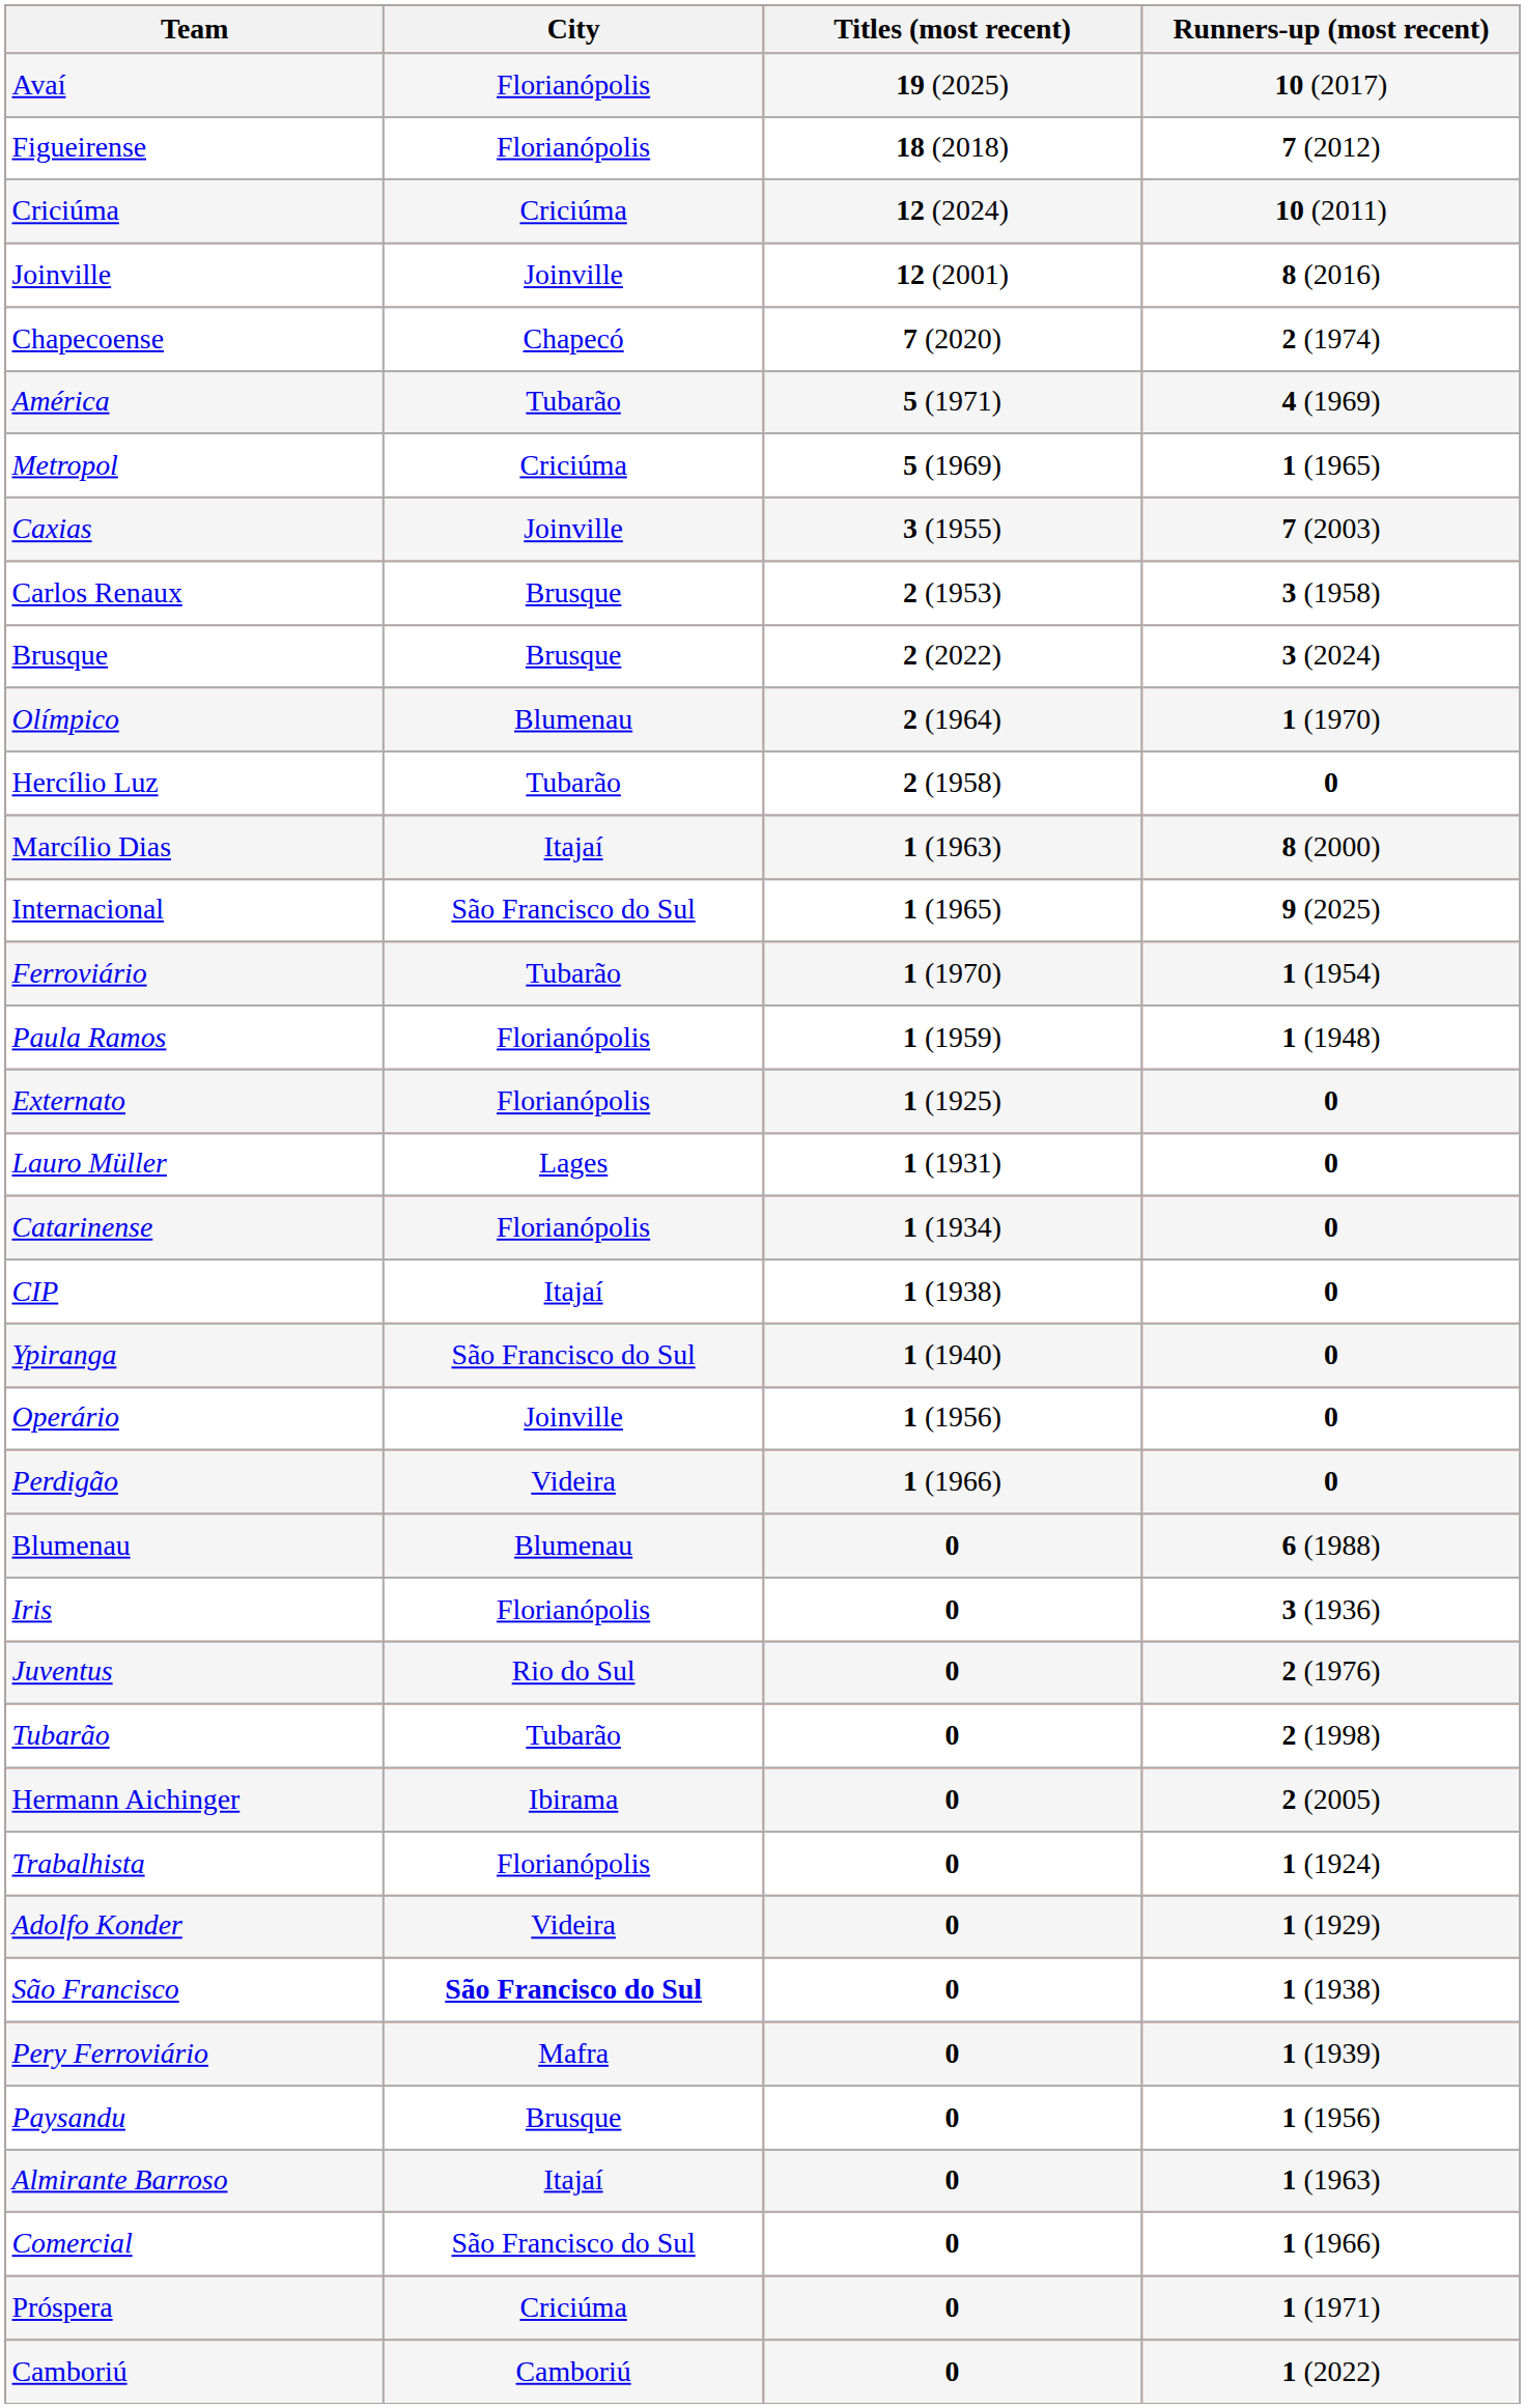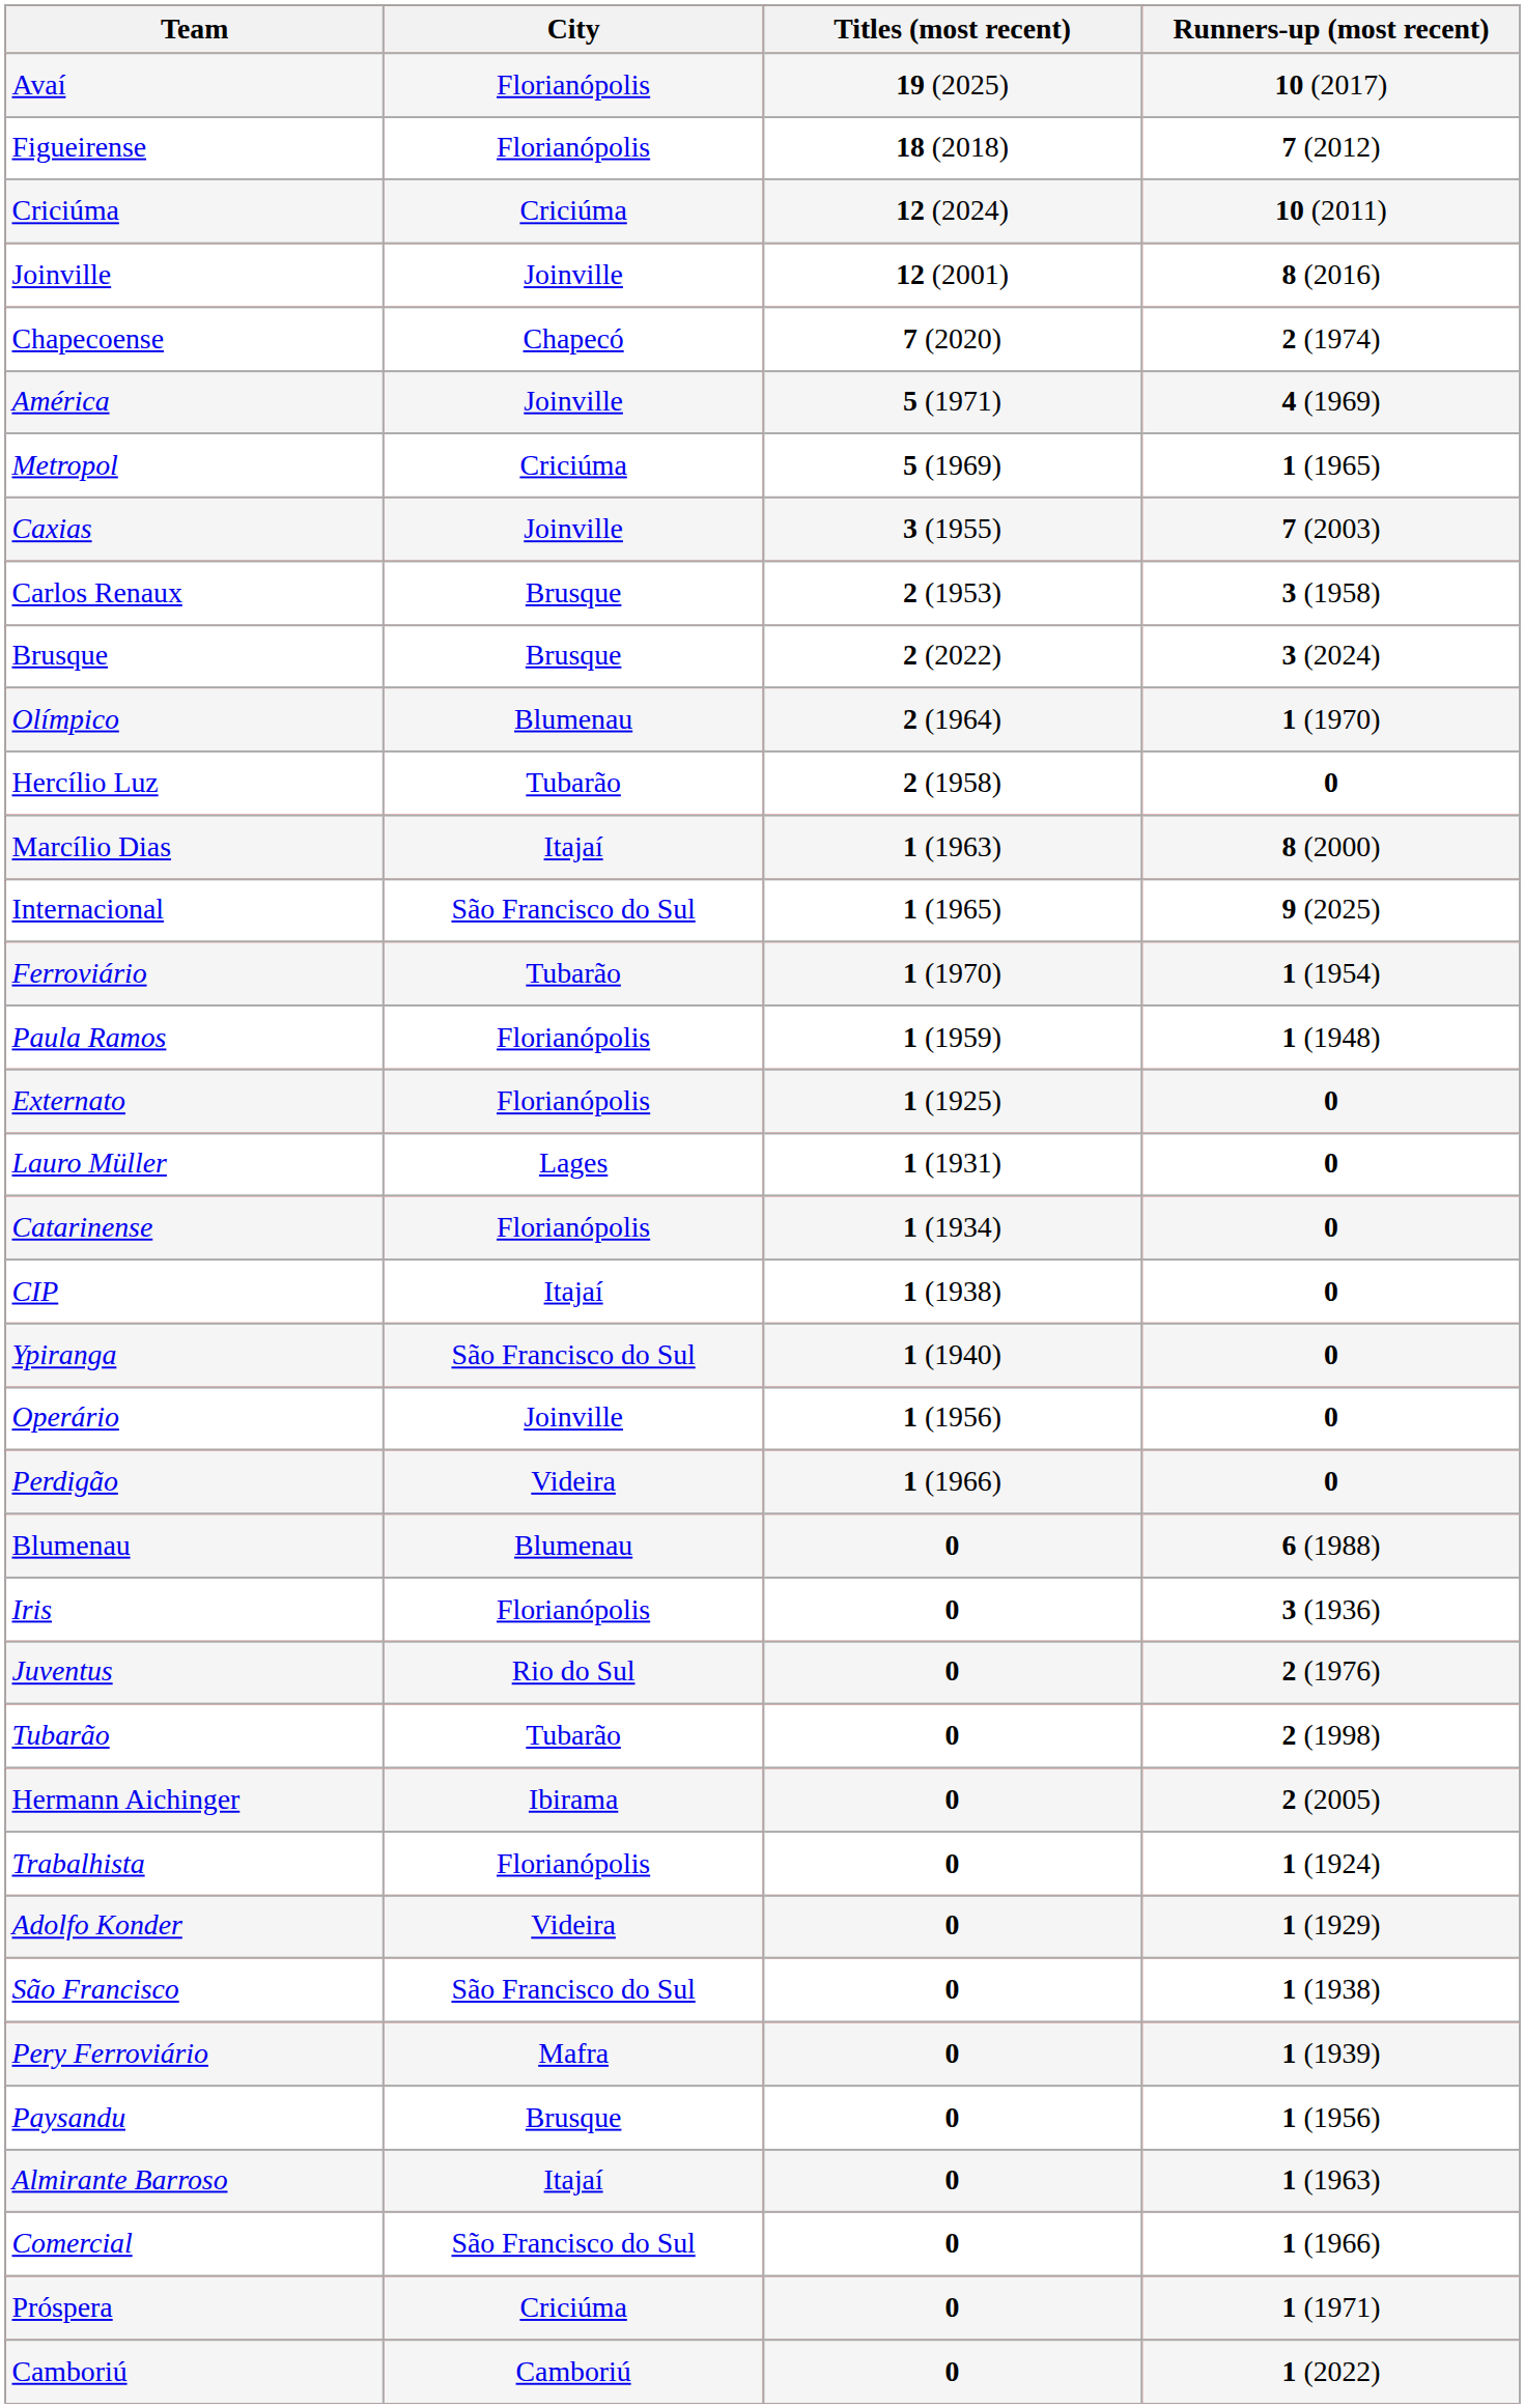 <table class="wikitable sortable" border=1 style="background: #ff0000; border-collapse:collapse align=center; font-size:90%;" cellpadding=3 cellspacing=1 width=60%>
 <tr>
 <th align="center" width=20%><span><strong>Team</strong></span></th>
 <th align="center" width=20%><span><strong>City</strong></span></th>
 <th align="center" width=20%><span><strong>Titles (most recent)</strong></span></th>
 <th align="center" width=20%><span><strong>Runners-up (most recent)</strong></span></th>
 </tr>
 <tr align="center" bgcolor="#f5f5f5">
 <td align="left" height="25px"><a href='#'>Avaí</a></td>
 <td><a href='#'>Florianópolis</a></td>
 <td align="center"><strong>19</strong>  (2025)</td>
 <td align="center"><strong>10</strong>  (2017)</td>
 </tr>
 <tr align=center bgcolor=#FFFFFF>
 <td align="left" height="25px"><a href='#'>Figueirense</a></td>
 <td><a href='#'>Florianópolis</a></td>
 <td align=center><strong>18</strong> (2018)</td>
 <td align=center><strong>7</strong> (2012)</td>
 </tr>
 <tr align=center bgcolor=#f5f5f5>
 <td align="left" height="25px"><a href='#'>Criciúma</a></td>
 <td><a href='#'>Criciúma</a></td>
 <td align=center><strong>12</strong> (2024)</td>
 <td align=center><strong>10</strong> (2011)</td>
 </tr>
 <tr align="center" bgcolor="#FFFFFF">
 <td align="left" height="25px"><a href='#'>Joinville</a></td>
 <td><a href='#'>Joinville</a></td>
 <td align="center"><strong>12</strong> (2001)</td>
 <td align="center"><strong>8</strong> (2016)</td>
 </tr>
 <tr align=center bgcolor=#FFFFFF>
 <td align="left" height="25px"><a href='#'>Chapecoense</a></td>
 <td><a href='#'>Chapecó</a></td>
 <td align=center><strong>7</strong> (2020)</td>
 <td align=center><strong>2</strong> (1974)</td>
 </tr>
 <tr align=center bgcolor=#f5f5f5>
 <td align="left" height="25px"><em><a href='#'>América</a></em></td>
-<td><a href='#'>Tubarão</a></td>
+<td><a href='#'>Joinville</a></td>
 <td align=center><strong>5</strong> (1971)</td>
 <td align=center><strong>4</strong> (1969)</td>
 </tr>
 <tr align=center bgcolor=#FFFFFF>
 <td align="left" height="25px"><em><a href='#'>Metropol</a></em></td>
 <td><a href='#'>Criciúma</a></td>
 <td align=center><strong>5</strong> (1969)</td>
 <td align=center><strong>1</strong> (1965)</td>
 </tr>
 <tr align=center bgcolor=#f5f5f5>
 <td align="left" height="25px"><em><a href='#'>Caxias</a></em></td>
 <td><a href='#'>Joinville</a></td>
 <td align=center><strong>3</strong> (1955)</td>
 <td align=center><strong>7</strong> (2003)</td>
 </tr>
 <tr align=center bgcolor=#FFFFFF>
 <td align="left" height="25px"><a href='#'>Carlos Renaux</a></td>
 <td><a href='#'>Brusque</a></td>
 <td align=center><strong>2</strong> (1953)</td>
 <td align=center><strong>3</strong> (1958)</td>
 </tr>
 <tr align=center bgcolor=#FFFFFF>
 <td align="left" height="25px"><a href='#'>Brusque</a></td>
 <td><a href='#'>Brusque</a></td>
 <td align=center><strong>2</strong> (2022)</td>
 <td align=center><strong>3</strong> (2024)</td>
 </tr>
 <tr align=center bgcolor=#f5f5f5>
 <td align="left" height="25px"><em><a href='#'>Olímpico</a></em></td>
 <td><a href='#'>Blumenau</a></td>
 <td align=center><strong>2</strong> (1964)</td>
 <td align=center><strong>1</strong> (1970)</td>
 </tr>
 <tr align=center bgcolor=#FFFFFF>
 <td align="left" height="25px"><a href='#'>Hercílio Luz</a></td>
 <td><a href='#'>Tubarão</a></td>
 <td align=center><strong>2</strong> (1958)</td>
 <td align=center><strong>0</strong></td>
 </tr>
 <tr align=center bgcolor=#f5f5f5>
 <td align="left" height="25px"><a href='#'>Marcílio Dias</a></td>
 <td><a href='#'>Itajaí</a></td>
 <td align=center><strong>1</strong> (1963)</td>
 <td align=center><strong>8</strong> (2000)</td>
 </tr>
 <tr align=center bgcolor=#FFFFFF>
 <td align="left" height="25px"><a href='#'>Internacional</a></td>
 <td><a href='#'>São Francisco do Sul</a></td>
 <td align=center><strong>1</strong> (1965)</td>
 <td align=center><strong>9</strong> (2025)</td>
 </tr>
 <tr align=center bgcolor=#f5f5f5>
 <td align="left" height="25px"><em><a href='#'>Ferroviário</a></em></td>
 <td><a href='#'>Tubarão</a></td>
 <td align=center><strong>1</strong> (1970)</td>
 <td align=center><strong>1</strong> (1954)</td>
 </tr>
 <tr align=center bgcolor=#FFFFFF>
 <td align="left" height="25px"><em><a href='#'>Paula Ramos</a></em></td>
 <td><a href='#'>Florianópolis</a></td>
 <td align=center><strong>1</strong> (1959)</td>
 <td align=center><strong>1</strong> (1948)</td>
 </tr>
 <tr align=center bgcolor=#f5f5f5>
 <td align="left" height="25px"><em><a href='#'>Externato</a></em></td>
 <td><a href='#'>Florianópolis</a></td>
 <td align=center><strong>1</strong> (1925)</td>
 <td align=center><strong>0</strong></td>
 </tr>
 <tr align=center bgcolor=#FFFFFF>
 <td align="left" height="25px"><em><a href='#'>Lauro Müller</a></em></td>
 <td><a href='#'>Lages</a></td>
 <td align=center><strong>1</strong> (1931)</td>
 <td align=center><strong>0</strong></td>
 </tr>
 <tr align=center bgcolor=#f5f5f5>
 <td align="left" height="25px"><em><a href='#'>Catarinense</a></em></td>
 <td><a href='#'>Florianópolis</a></td>
 <td align=center><strong>1</strong> (1934)</td>
 <td align=center><strong>0</strong></td>
 </tr>
 <tr align=center bgcolor=#FFFFFF>
 <td align="left" height="25px"><em><a href='#'>CIP</a></em></td>
 <td><a href='#'>Itajaí</a></td>
 <td align=center><strong>1</strong> (1938)</td>
 <td align=center><strong>0</strong></td>
 </tr>
 <tr align=center bgcolor=#f5f5f5>
 <td align="left" height="25px"><em><a href='#'>Ypiranga</a></em></td>
 <td><a href='#'>São Francisco do Sul</a></td>
 <td align=center><strong>1</strong> (1940)</td>
 <td align=center><strong>0</strong></td>
 </tr>
 <tr align=center bgcolor=#FFFFFF>
 <td align="left" height="25px"><em><a href='#'>Operário</a></em></td>
 <td><a href='#'>Joinville</a></td>
 <td align=center><strong>1</strong> (1956)</td>
 <td align=center><strong>0</strong></td>
 </tr>
 <tr align=center bgcolor=#f5f5f5>
 <td align="left" height="25px"><em><a href='#'>Perdigão</a></em></td>
 <td><a href='#'>Videira</a></td>
 <td align=center><strong>1</strong> (1966)</td>
 <td align=center><strong>0</strong></td>
 </tr>
 <tr align=center bgcolor=#f5f5f5>
 <td align="left" height="25px"><a href='#'>Blumenau</a></td>
 <td><a href='#'>Blumenau</a></td>
 <td align=center><strong>0</strong></td>
 <td align=center><strong>6</strong> (1988)</td>
 </tr>
 <tr align=center bgcolor=#FFFFFF>
 <td align="left" height="25px"><em><a href='#'>Iris</a></em></td>
 <td><a href='#'>Florianópolis</a></td>
 <td align=center><strong>0</strong></td>
 <td align=center><strong>3</strong> (1936)</td>
 </tr>
 <tr align=center bgcolor=#f5f5f5>
 <td align="left" height="25px"><em><a href='#'>Juventus</a></em></td>
 <td><a href='#'>Rio do Sul</a></td>
 <td align=center><strong>0</strong></td>
 <td align=center><strong>2</strong> (1976)</td>
 </tr>
 <tr align=center bgcolor=#FFFFFF>
 <td align="left" height="25px"><em><a href='#'>Tubarão</a></em></td>
 <td><a href='#'>Tubarão</a></td>
 <td align=center><strong>0</strong></td>
 <td align=center><strong>2</strong> (1998)</td>
 </tr>
 <tr align=center bgcolor=#f5f5f5>
 <td align="left" height="25px"><a href='#'>Hermann Aichinger</a></td>
 <td><a href='#'>Ibirama</a></td>
 <td align=center><strong>0</strong></td>
 <td align=center><strong>2</strong> (2005)</td>
 </tr>
 <tr align=center bgcolor=#FFFFFF>
 <td align="left" height="25px"><em><a href='#'>Trabalhista</a></em></td>
 <td><a href='#'>Florianópolis</a></td>
 <td align=center><strong>0</strong></td>
 <td align=center><strong>1</strong> (1924)</td>
 </tr>
 <tr align=center bgcolor=#f5f5f5>
 <td align="left" height="25px"><em><a href='#'>Adolfo Konder</a></em></td>
 <td><a href='#'>Videira</a></td>
 <td align=center><strong>0</strong></td>
 <td align=center><strong>1</strong> (1929)</td>
 </tr>
 <tr align=center bgcolor=#FFFFFF>
 <td align="left" height="25px"><em><a href='#'>São Francisco</a></em></td>
-<td><strong><a href='#'>São Francisco do Sul</a></strong></td>
+<td><a href='#'>São Francisco do Sul</a></td>
 <td align=center><strong>0</strong></td>
 <td align=center><strong>1</strong> (1938)</td>
 </tr>
 <tr align=center bgcolor=#f5f5f5>
 <td align="left" height="25px"><em><a href='#'>Pery Ferroviário</a></em></td>
 <td><a href='#'>Mafra</a></td>
 <td align=center><strong>0</strong></td>
 <td align=center><strong>1</strong> (1939)</td>
 </tr>
 <tr align=center bgcolor=#FFFFFF>
 <td align="left" height="25px"><em><a href='#'>Paysandu</a></em></td>
 <td><a href='#'>Brusque</a></td>
 <td align=center><strong>0</strong></td>
 <td align=center><strong>1</strong> (1956)</td>
 </tr>
 <tr align=center bgcolor=#f5f5f5>
 <td align="left" height="25px"><em><a href='#'>Almirante Barroso</a></em></td>
 <td><a href='#'>Itajaí</a></td>
 <td align=center><strong>0</strong></td>
 <td align=center><strong>1</strong> (1963)</td>
 </tr>
 <tr align=center bgcolor=#FFFFFF>
 <td align="left" height="25px"><em><a href='#'>Comercial</a></em></td>
 <td><a href='#'>São Francisco do Sul</a></td>
 <td align=center><strong>0</strong></td>
 <td align=center><strong>1</strong> (1966)</td>
 </tr>
 <tr align=center bgcolor=#f5f5f5>
 <td align="left" height="25px"><a href='#'>Próspera</a></td>
 <td><a href='#'>Criciúma</a></td>
 <td align=center><strong>0</strong></td>
 <td align=center><strong>1</strong> (1971)</td>
 </tr>
 <tr align=center bgcolor=#f5f5f5>
 <td align="left" height="25px"><a href='#'>Camboriú</a></td>
 <td><a href='#'>Camboriú</a></td>
 <td align=center><strong>0</strong></td>
 <td align=center><strong>1</strong> (2022)</td>
 </tr>
 </table>
